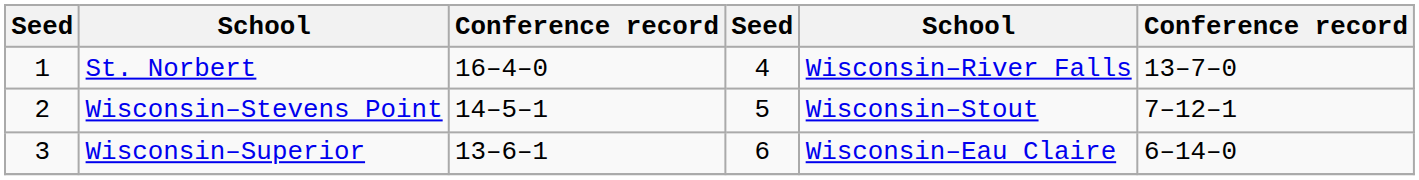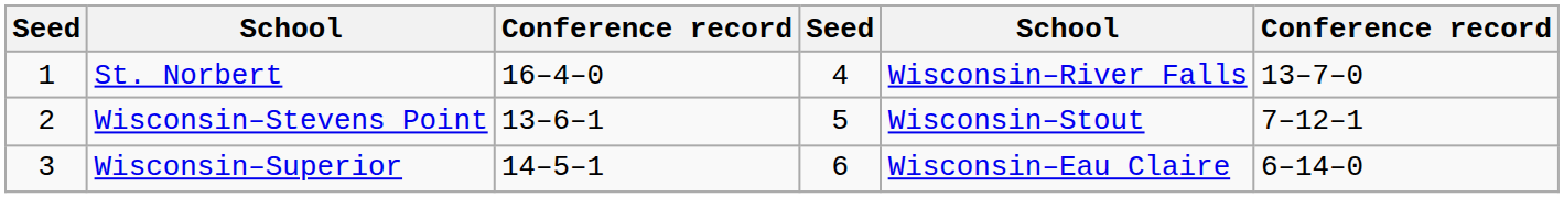 <table class="wikitable">
 <tr>
 <th>Seed</th>
 <th>School</th>
 <th>Conference record</th>
 <th>Seed</th>
 <th>School</th>
 <th>Conference record</th>
 </tr>
 <tr>
 <td align=center>1</td>
 <td><a href='#'>St. Norbert</a></td>
 <td>16–4–0</td>
 <td align=center>4</td>
 <td><a href='#'>Wisconsin–River Falls</a></td>
 <td>13–7–0</td>
 </tr>
 <tr>
 <td align=center>2</td>
 <td><a href='#'>Wisconsin–Stevens Point</a></td>
-<td>14–5–1</td>
+<td>13–6–1</td>
 <td align=center>5</td>
 <td><a href='#'>Wisconsin–Stout</a></td>
 <td>7–12–1</td>
 </tr>
 <tr>
 <td align=center>3</td>
 <td><a href='#'>Wisconsin–Superior</a></td>
-<td>13–6–1</td>
+<td>14–5–1</td>
 <td align=center>6</td>
 <td><a href='#'>Wisconsin–Eau Claire</a></td>
 <td>6–14–0</td>
 </tr>
 <tr>
 </tr>
 </table>
